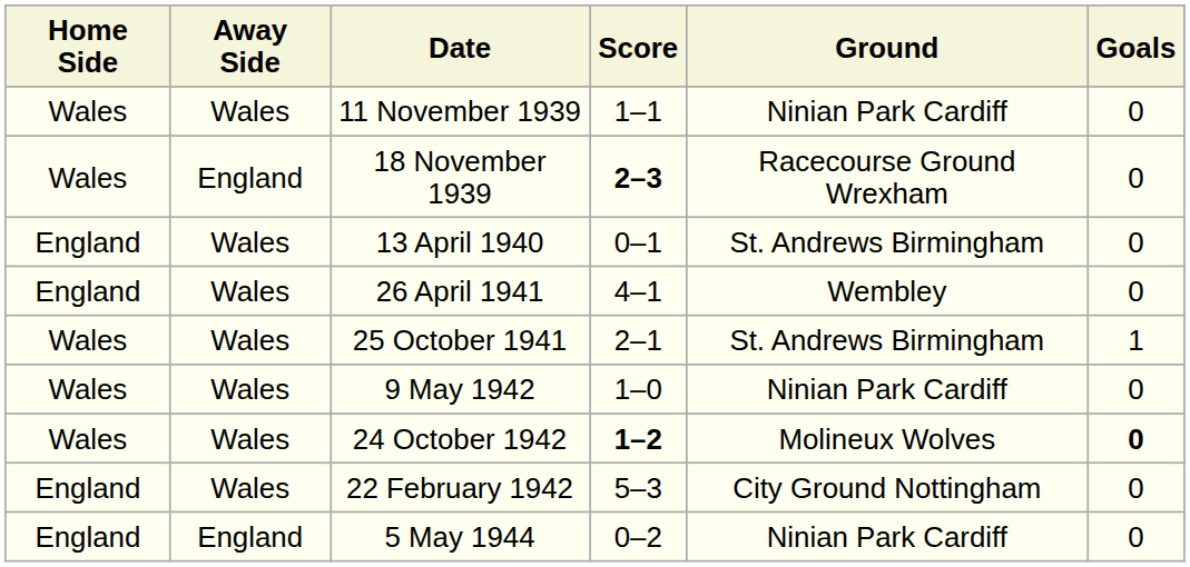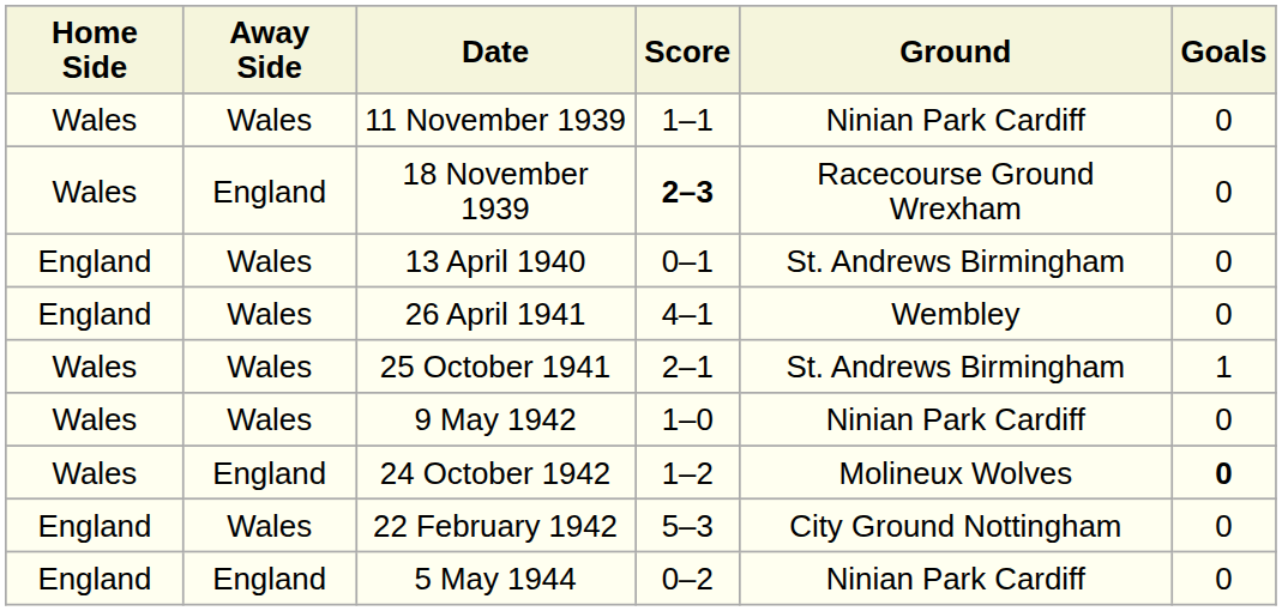 <table border="1" cellpadding="4" cellspacing="2" style="margin:auto; background:ivory; font-size:95%; border:1px #aaa solid; border-collapse:collapse; clear:center;">
 <tr style="background:beige">
 <th>Home Side</th>
 <th>Away Side</th>
 <th>Date</th>
 <th>Score</th>
 <th>Ground</th>
 <th>Goals</th>
 </tr>
 <tr style="text-align:center;">
 <td>Wales</td>
 <td>Wales</td>
 <td>11 November 1939</td>
 <td>1–1</td>
 <td>Ninian Park Cardiff</td>
 <td>0</td>
 </tr>
 <tr style="text-align:center;">
 <td>Wales</td>
 <td>England</td>
 <td>18 November 1939</td>
 <td><strong>2–3</strong></td>
 <td>Racecourse Ground Wrexham</td>
 <td>0</td>
 </tr>
 <tr style="text-align:center;">
 <td>England</td>
 <td>Wales</td>
 <td>13 April 1940</td>
 <td>0–1</td>
 <td>St. Andrews Birmingham</td>
 <td>0</td>
 </tr>
 <tr style="text-align:center;">
 <td>England</td>
 <td>Wales</td>
 <td>26 April 1941</td>
 <td>4–1</td>
 <td>Wembley</td>
 <td>0</td>
 </tr>
 <tr style="text-align:center;">
 <td>Wales</td>
 <td>Wales</td>
 <td>25 October 1941</td>
 <td>2–1</td>
 <td>St. Andrews Birmingham</td>
 <td>1</td>
 </tr>
 <tr style="text-align:center;">
 <td>Wales</td>
 <td>Wales</td>
 <td>9 May 1942</td>
 <td>1–0</td>
 <td>Ninian Park Cardiff</td>
 <td>0</td>
 </tr>
 <tr style="text-align:center;">
 <td>Wales</td>
-<td>Wales</td>
+<td>England</td>
 <td>24 October 1942</td>
-<td><strong>1–2</strong></td>
+<td>1–2</td>
 <td>Molineux Wolves</td>
 <td><strong>0</strong></td>
 </tr>
 <tr style="text-align:center;">
 <td>England</td>
 <td>Wales</td>
 <td>22 February 1942</td>
 <td>5–3</td>
 <td>City Ground Nottingham</td>
 <td>0</td>
 </tr>
 <tr style="text-align:center;">
 <td>England</td>
 <td>England</td>
 <td>5 May 1944</td>
 <td>0–2</td>
 <td>Ninian Park Cardiff</td>
 <td>0</td>
 </tr>
 </table>
